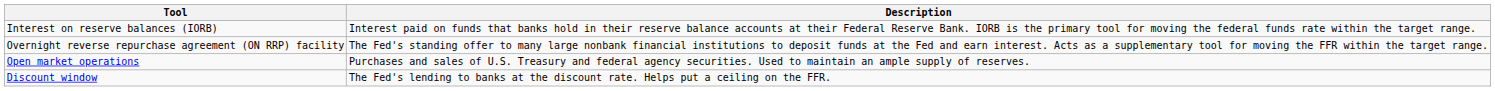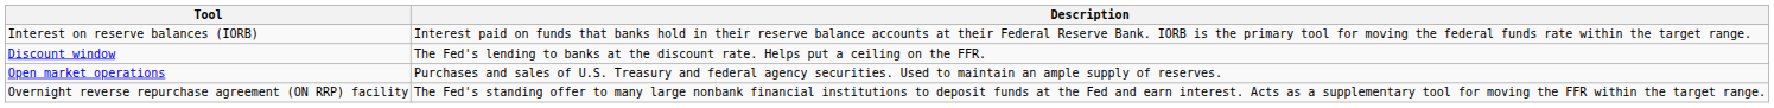 <table class="wikitable">
 <tr>
 <th>Tool</th>
 <th>Description</th>
 </tr>
 <tr>
 <td>Interest on reserve balances (IORB)</td>
 <td>Interest paid on funds that banks hold in their reserve balance accounts at their Federal Reserve Bank. IORB is the primary tool for moving the federal funds rate within the target range.</td>
 </tr>
 <tr>
-<td>Overnight reverse repurchase agreement (ON RRP) facility</td>
-<td>The Fed's standing offer to many large nonbank financial institutions to deposit funds at the Fed and earn interest. Acts as a supplementary tool for moving the FFR within the target range.</td>
+<td><a href='#'>Discount window</a></td>
+<td>The Fed's lending to banks at the discount rate. Helps put a ceiling on the FFR.</td>
 </tr>
 <tr>
 <td><a href='#'>Open market operations</a></td>
 <td>Purchases and sales of U.S. Treasury and federal agency securities. Used to maintain an ample supply of reserves.</td>
 </tr>
 <tr>
-<td><a href='#'>Discount window</a></td>
-<td>The Fed's lending to banks at the discount rate. Helps put a ceiling on the FFR.</td>
+<td>Overnight reverse repurchase agreement (ON RRP) facility</td>
+<td>The Fed's standing offer to many large nonbank financial institutions to deposit funds at the Fed and earn interest. Acts as a supplementary tool for moving the FFR within the target range.</td>
 </tr>
 </table>
